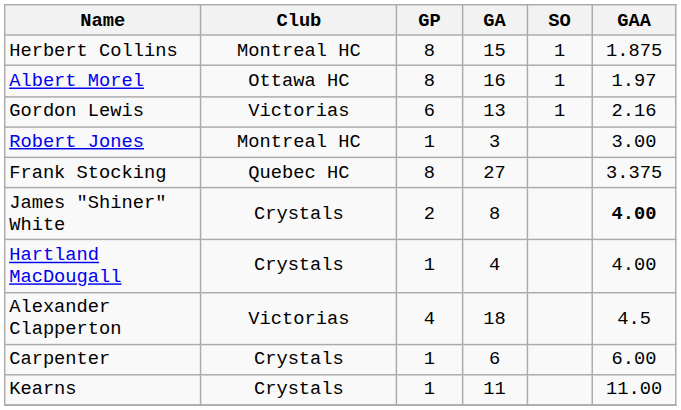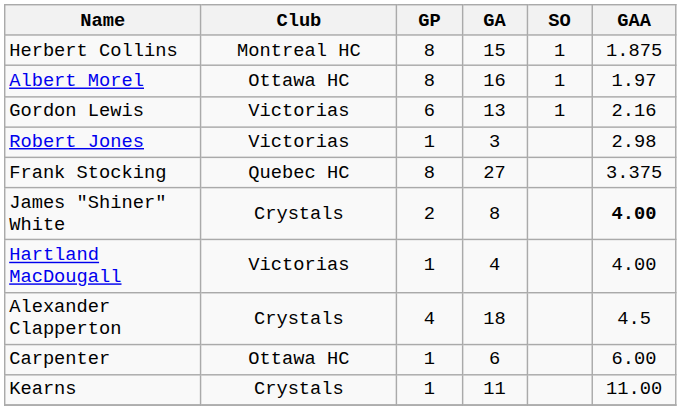 <table class="wikitable" style="text-align:center;">
 <tr>
 <th style="width:10em">Name</th>
 <th style="width:10em">Club</th>
 <th style="width:3em">GP</th>
 <th style="width:3em">GA</th>
 <th style="width:3em">SO</th>
 <th style="width:4em">GAA</th>
 </tr>
 <tr>
 <td align="left">Herbert Collins</td>
 <td>Montreal HC</td>
 <td>8</td>
 <td>15</td>
 <td>1</td>
 <td>1.875</td>
 </tr>
 <tr>
 <td align="left"><a href='#'>Albert Morel</a></td>
 <td>Ottawa HC</td>
 <td>8</td>
 <td>16</td>
 <td>1</td>
 <td>1.97</td>
 </tr>
 <tr>
 <td align="left">Gordon Lewis</td>
 <td>Victorias</td>
 <td>6</td>
 <td>13</td>
 <td>1</td>
 <td>2.16</td>
 </tr>
 <tr>
 <td align="left"><a href='#'>Robert Jones</a></td>
-<td>Montreal HC</td>
+<td>Victorias</td>
 <td>1</td>
 <td>3</td>
 <td></td>
-<td>3.00</td>
+<td>2.98</td>
 </tr>
 <tr>
 <td align="left">Frank Stocking</td>
 <td>Quebec HC</td>
 <td>8</td>
 <td>27</td>
 <td></td>
 <td>3.375</td>
 </tr>
 <tr>
 <td align="left">James "Shiner" White</td>
 <td>Crystals</td>
 <td>2</td>
 <td>8</td>
 <td></td>
 <td><strong>4.00</strong></td>
 </tr>
 <tr>
 <td align="left"><a href='#'>Hartland MacDougall</a></td>
-<td>Crystals</td>
+<td>Victorias</td>
 <td>1</td>
 <td>4</td>
 <td></td>
 <td>4.00</td>
 </tr>
 <tr>
 <td align="left">Alexander Clapperton</td>
-<td>Victorias</td>
+<td>Crystals</td>
 <td>4</td>
 <td>18</td>
 <td></td>
 <td>4.5</td>
 </tr>
 <tr>
 <td align="left">Carpenter</td>
-<td>Crystals</td>
+<td>Ottawa HC</td>
 <td>1</td>
 <td>6</td>
 <td></td>
 <td>6.00</td>
 </tr>
 <tr>
 <td align="left">Kearns</td>
 <td>Crystals</td>
 <td>1</td>
 <td>11</td>
 <td></td>
 <td>11.00</td>
 </tr>
 <tr>
 </tr>
 </table>
